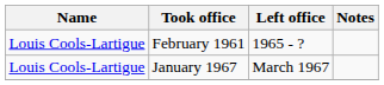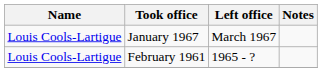 <table class="wikitable">
 <tr>
 <th>Name</th>
 <th>Took office</th>
 <th>Left office</th>
 <th>Notes</th>
 </tr>
 <tr>
 <td><a href='#'>Louis Cools-Lartigue</a></td>
+<td>January 1967</td>
+<td>March 1967</td>
+<td></td>
+</tr>
+<tr>
+<td><a href='#'>Louis Cools-Lartigue</a></td>
 <td>February 1961</td>
 <td>1965 - ?</td>
 <td></td>
 </tr>
 <tr>
-<td><a href='#'>Louis Cools-Lartigue</a></td>
-<td>January 1967</td>
-<td>March 1967</td>
-<td></td>
-</tr>
-<tr>
 </tr>
 </table>
